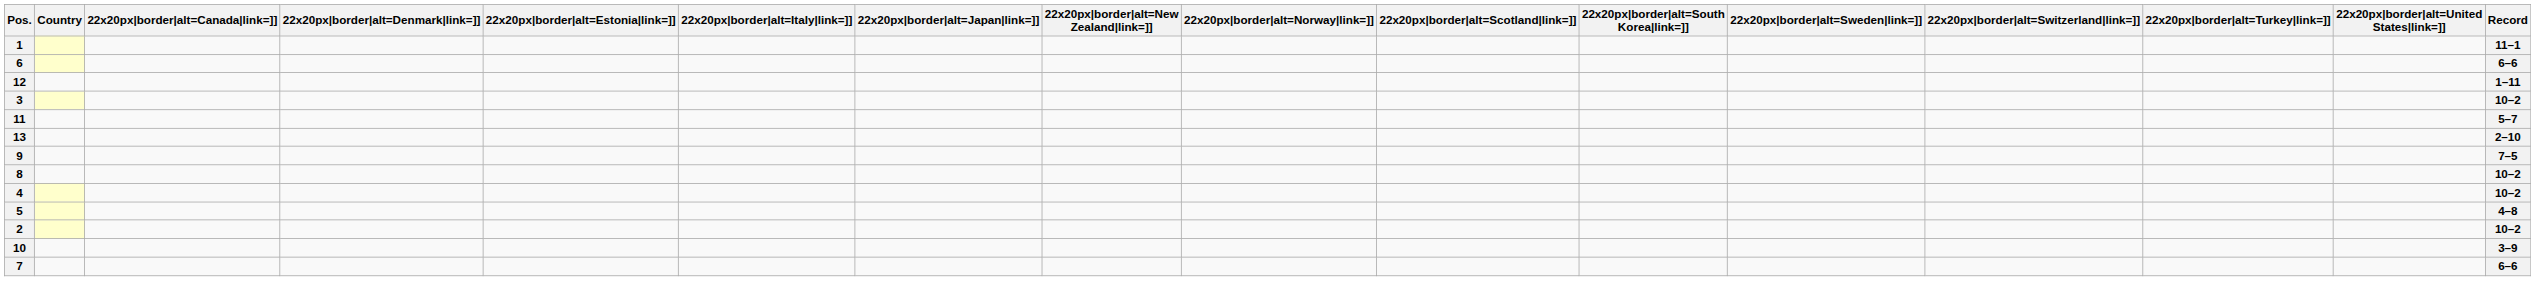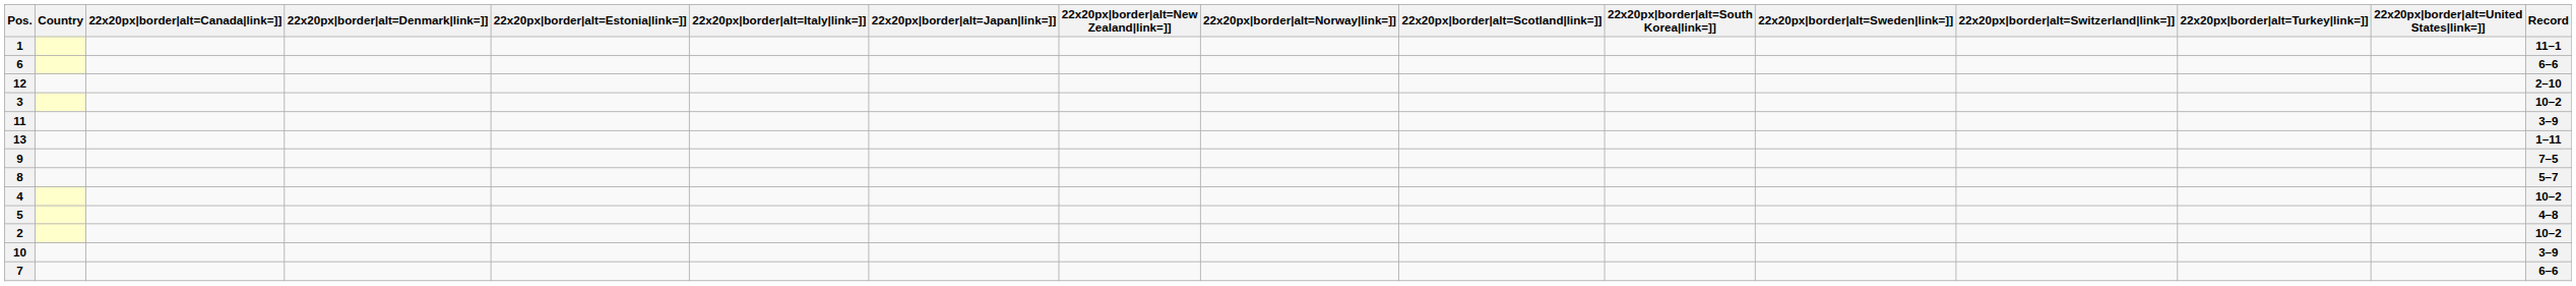 <table class="wikitable sortable nowrap" style="text-align:center; font-size:0.9em;">
 <tr>
 <th>Pos.</th>
 <th>Country</th>
 <th [[Image:>22x20px|border|alt=Canada|link=]]</th>
 <th [[Image:>22x20px|border|alt=Denmark|link=]]</th>
 <th [[Image:>22x20px|border|alt=Estonia|link=]]</th>
 <th [[Image:>22x20px|border|alt=Italy|link=]]</th>
 <th [[Image:>22x20px|border|alt=Japan|link=]]</th>
 <th [[Image:>22x20px|border|alt=New Zealand|link=]]</th>
 <th [[Image:>22x20px|border|alt=Norway|link=]]</th>
 <th [[Image:>22x20px|border|alt=Scotland|link=]]</th>
 <th [[Image:>22x20px|border|alt=South Korea|link=]]</th>
 <th [[Image:>22x20px|border|alt=Sweden|link=]]</th>
 <th [[Image:>22x20px|border|alt=Switzerland|link=]]</th>
 <th [[Image:>22x20px|border|alt=Turkey|link=]]</th>
 <th [[Image:>22x20px|border|alt=United States|link=]]</th>
 <th>Record</th>
 </tr>
 <tr>
 <th>1</th>
 <td style="text-align:left; background:#ffffcc;"></td>
 <td></td>
 <td></td>
 <td></td>
 <td></td>
 <td></td>
 <td></td>
 <td></td>
 <td></td>
 <td></td>
 <td></td>
 <td></td>
 <td></td>
 <td></td>
 <th>11–1</th>
 </tr>
 <tr>
 <th>6</th>
 <td style="text-align:left; background:#ffffcc;"></td>
 <td></td>
 <td></td>
 <td></td>
 <td></td>
 <td></td>
 <td></td>
 <td></td>
 <td></td>
 <td></td>
 <td></td>
 <td></td>
 <td></td>
 <td></td>
 <th>6–6</th>
 </tr>
 <tr>
 <th>12</th>
 <td style="text-align:left;"></td>
 <td></td>
 <td></td>
 <td></td>
 <td></td>
 <td></td>
 <td></td>
 <td></td>
 <td></td>
 <td></td>
 <td></td>
 <td></td>
 <td></td>
 <td></td>
-<th>1–11</th>
+<th>2–10</th>
 </tr>
 <tr>
 <th>3</th>
 <td style="text-align:left; background:#ffffcc;"></td>
 <td></td>
 <td></td>
 <td></td>
 <td></td>
 <td></td>
 <td></td>
 <td></td>
 <td></td>
 <td></td>
 <td></td>
 <td></td>
 <td></td>
 <td></td>
 <th>10–2</th>
 </tr>
 <tr>
 <th>11</th>
 <td style="text-align:left;"></td>
 <td></td>
 <td></td>
 <td></td>
 <td></td>
 <td></td>
 <td></td>
 <td></td>
 <td></td>
 <td></td>
 <td></td>
 <td></td>
 <td></td>
 <td></td>
-<th>5–7</th>
+<th>3–9</th>
 </tr>
 <tr>
 <th>13</th>
 <td style="text-align:left;"></td>
 <td></td>
 <td></td>
 <td></td>
 <td></td>
 <td></td>
 <td></td>
 <td></td>
 <td></td>
 <td></td>
 <td></td>
 <td></td>
 <td></td>
 <td></td>
-<th>2–10</th>
+<th>1–11</th>
 </tr>
 <tr>
 <th>9</th>
 <td style="text-align:left;"></td>
 <td></td>
 <td></td>
 <td></td>
 <td></td>
 <td></td>
 <td></td>
 <td></td>
 <td></td>
 <td></td>
 <td></td>
 <td></td>
 <td></td>
 <td></td>
 <th>7–5</th>
 </tr>
 <tr>
 <th>8</th>
 <td style="text-align:left;"></td>
 <td></td>
 <td></td>
 <td></td>
 <td></td>
 <td></td>
 <td></td>
 <td></td>
 <td></td>
 <td></td>
 <td></td>
 <td></td>
 <td></td>
 <td></td>
-<th>10–2</th>
+<th>5–7</th>
 </tr>
 <tr>
 <th>4</th>
 <td style="text-align:left; background:#ffffcc;"></td>
 <td></td>
 <td></td>
 <td></td>
 <td></td>
 <td></td>
 <td></td>
 <td></td>
 <td></td>
 <td></td>
 <td></td>
 <td></td>
 <td></td>
 <td></td>
 <th>10–2</th>
 </tr>
 <tr>
 <th>5</th>
 <td style="text-align:left; background:#ffffcc;"></td>
 <td></td>
 <td></td>
 <td></td>
 <td></td>
 <td></td>
 <td></td>
 <td></td>
 <td></td>
 <td></td>
 <td></td>
 <td></td>
 <td></td>
 <td></td>
 <th>4–8</th>
 </tr>
 <tr>
 <th>2</th>
 <td style="text-align:left; background:#ffffcc;"></td>
 <td></td>
 <td></td>
 <td></td>
 <td></td>
 <td></td>
 <td></td>
 <td></td>
 <td></td>
 <td></td>
 <td></td>
 <td></td>
 <td></td>
 <td></td>
 <th>10–2</th>
 </tr>
 <tr>
 <th>10</th>
 <td style="text-align:left;"></td>
 <td></td>
 <td></td>
 <td></td>
 <td></td>
 <td></td>
 <td></td>
 <td></td>
 <td></td>
 <td></td>
 <td></td>
 <td></td>
 <td></td>
 <td></td>
 <th>3–9</th>
 </tr>
 <tr>
 <th>7</th>
 <td style="text-align:left;"></td>
 <td></td>
 <td></td>
 <td></td>
 <td></td>
 <td></td>
 <td></td>
 <td></td>
 <td></td>
 <td></td>
 <td></td>
 <td></td>
 <td></td>
 <td></td>
 <th>6–6</th>
 </tr>
 </table>
